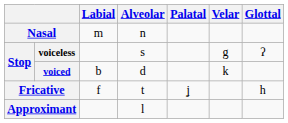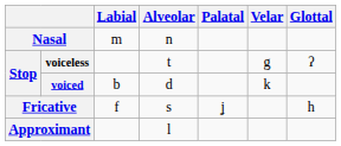 <table class="wikitable" style="text-align:center">
 <tr>
 <th colspan="2"></th>
 <th><a href='#'>Labial</a></th>
 <th><a href='#'>Alveolar</a></th>
 <th><a href='#'>Palatal</a></th>
 <th><a href='#'>Velar</a></th>
 <th><a href='#'>Glottal</a></th>
 </tr>
 <tr>
 <th colspan="2"><a href='#'>Nasal</a></th>
 <td>m</td>
 <td>n</td>
 <td></td>
 <td></td>
 <td></td>
 </tr>
 <tr>
 <th rowspan="2"><a href='#'>Stop</a></th>
 <th><small>voiceless</small></th>
 <td></td>
-<td>s</td>
+<td>t</td>
 <td></td>
 <td>g</td>
 <td>ʔ</td>
 </tr>
 <tr>
 <th><a href='#'><small>voiced</small></a></th>
 <td>b</td>
 <td>d</td>
 <td></td>
 <td>k</td>
 <td></td>
 </tr>
 <tr>
 <th colspan="2"><a href='#'>Fricative</a></th>
 <td>f</td>
-<td>t</td>
+<td>s</td>
 <td>ʝ</td>
 <td></td>
 <td>h</td>
 </tr>
 <tr>
 <th colspan="2"><a href='#'>Approximant</a></th>
 <td></td>
 <td>l</td>
 <td></td>
 <td></td>
 <td></td>
 </tr>
 </table>
